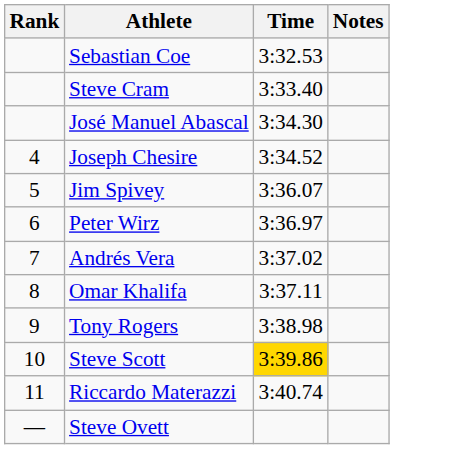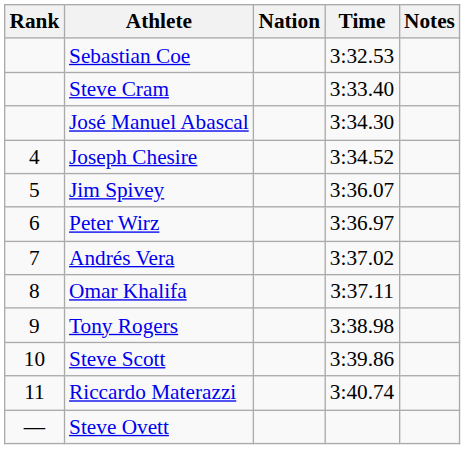 <table class="wikitable sortable" style="text-align:center">
 <tr>
 <th>Rank</th>
 <th>Athlete</th>
+<th>Nation</th>
 <th>Time</th>
 <th>Notes</th>
 </tr>
 <tr>
 <td></td>
 <td align=left><a href='#'>Sebastian Coe</a></td>
+<td align=left></td>
 <td>3:32.53</td>
 <td></td>
 </tr>
 <tr>
 <td></td>
 <td align=left><a href='#'>Steve Cram</a></td>
+<td align=left></td>
 <td>3:33.40</td>
 <td></td>
 </tr>
 <tr>
 <td></td>
 <td align=left><a href='#'>José Manuel Abascal</a></td>
+<td align=left></td>
 <td>3:34.30</td>
 <td></td>
 </tr>
 <tr>
 <td>4</td>
 <td align=left><a href='#'>Joseph Chesire</a></td>
+<td align=left></td>
 <td>3:34.52</td>
 <td></td>
 </tr>
 <tr>
 <td>5</td>
 <td align=left><a href='#'>Jim Spivey</a></td>
+<td align=left></td>
 <td>3:36.07</td>
 <td></td>
 </tr>
 <tr>
 <td>6</td>
 <td align=left><a href='#'>Peter Wirz</a></td>
+<td align=left></td>
 <td>3:36.97</td>
 <td></td>
 </tr>
 <tr>
 <td>7</td>
 <td align=left><a href='#'>Andrés Vera</a></td>
+<td align=left></td>
 <td>3:37.02</td>
 <td></td>
 </tr>
 <tr>
 <td>8</td>
 <td align=left><a href='#'>Omar Khalifa</a></td>
+<td align=left></td>
 <td>3:37.11</td>
 <td></td>
 </tr>
 <tr>
 <td>9</td>
 <td align=left><a href='#'>Tony Rogers</a></td>
+<td align=left></td>
 <td>3:38.98</td>
 <td></td>
 </tr>
 <tr>
 <td>10</td>
 <td align=left><a href='#'>Steve Scott</a></td>
-<td style="background: gold;">3:39.86</td>
+<td align=left></td>
+<td>3:39.86</td>
 <td></td>
 </tr>
 <tr>
 <td>11</td>
 <td align=left><a href='#'>Riccardo Materazzi</a></td>
+<td align=left></td>
 <td>3:40.74</td>
 <td></td>
 </tr>
 <tr>
 <td data-sort-value=12>—</td>
 <td align=left><a href='#'>Steve Ovett</a></td>
+<td align=left></td>
 <td></td>
 <td></td>
 </tr>
 </table>
